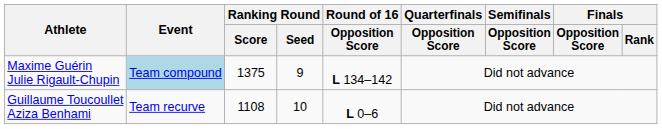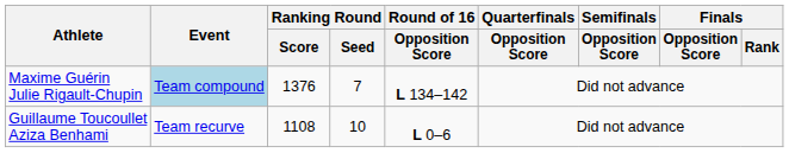 <table class="wikitable" style="text-align: center; font-size:90%">
 <tr>
 <th rowspan="2">Athlete</th>
 <th rowspan="2">Event</th>
 <th colspan="2">Ranking Round</th>
 <th>Round of 16</th>
 <th>Quarterfinals</th>
 <th>Semifinals</th>
 <th colspan="2">Finals</th>
 </tr>
 <tr style="font-size:95%">
 <th>Score</th>
 <th>Seed</th>
 <th>Opposition<br>Score</th>
 <th>Opposition<br>Score</th>
 <th>Opposition<br>Score</th>
 <th>Opposition<br>Score</th>
 <th>Rank</th>
 </tr>
 <tr>
 <td align=left><a href='#'>Maxime Guérin</a><br><a href='#'>Julie Rigault-Chupin</a></td>
 <td align=left style="background: lightblue;"><a href='#'>Team compound</a></td>
-<td>1375</td>
-<td>9</td>
+<td>1376</td>
+<td>7</td>
 <td><br><strong>L</strong> 134–142</td>
 <td colspan=4>Did not advance</td>
 </tr>
 <tr>
 <td align=left><a href='#'>Guillaume Toucoullet</a><br><a href='#'>Aziza Benhami</a></td>
 <td align=left><a href='#'>Team recurve</a></td>
 <td>1108</td>
 <td>10</td>
 <td><br><strong>L</strong> 0–6</td>
 <td colspan=4>Did not advance</td>
 </tr>
 </table>
